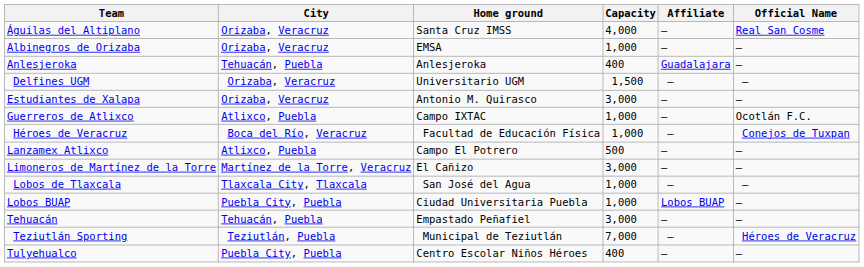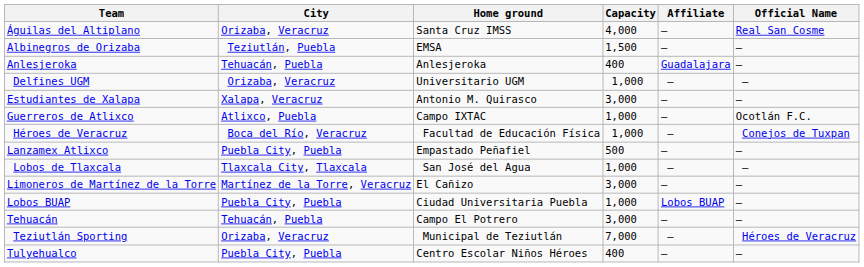 <table class="wikitable sortable">
 <tr>
 <th>Team</th>
 <th>City</th>
 <th>Home ground</th>
 <th>Capacity</th>
 <th>Affiliate</th>
 <th>Official Name</th>
 </tr>
 <tr>
 <td><a href='#'>Águilas del Altiplano</a></td>
 <td><a href='#'>Orizaba</a>, <a href='#'>Veracruz</a></td>
 <td>Santa Cruz IMSS</td>
 <td>4,000</td>
 <td>–</td>
 <td><a href='#'>Real San Cosme</a></td>
 </tr>
 <tr>
 <td><a href='#'>Albinegros de Orizaba</a></td>
-<td><a href='#'>Orizaba</a>, <a href='#'>Veracruz</a></td>
+<td> <a href='#'>Teziutlán</a>, <a href='#'>Puebla</a> </td>
 <td>EMSA</td>
-<td>1,000</td>
+<td>1,500</td>
 <td>–</td>
 <td>–</td>
 </tr>
 <tr>
 <td><a href='#'>Anlesjeroka</a></td>
 <td><a href='#'>Tehuacán</a>, <a href='#'>Puebla</a></td>
 <td>Anlesjeroka</td>
 <td>400</td>
 <td><a href='#'>Guadalajara</a></td>
 <td>–</td>
 </tr>
 <tr>
 <td> <a href='#'>Delfines UGM</a> </td>
 <td> <a href='#'>Orizaba</a>, <a href='#'>Veracruz</a> </td>
 <td>Universitario UGM </td>
-<td> 1,500</td>
+<td> 1,000</td>
 <td> – </td>
 <td> –</td>
 </tr>
 <tr>
 <td><a href='#'>Estudiantes de Xalapa</a></td>
-<td><a href='#'>Orizaba</a>, <a href='#'>Veracruz</a></td>
+<td><a href='#'>Xalapa</a>, <a href='#'>Veracruz</a></td>
 <td>Antonio M. Quirasco</td>
 <td>3,000</td>
 <td>–</td>
 <td>–</td>
 </tr>
 <tr>
 <td><a href='#'>Guerreros de Atlixco</a></td>
 <td><a href='#'>Atlixco</a>, <a href='#'>Puebla</a></td>
 <td>Campo IXTAC</td>
 <td>1,000</td>
 <td>–</td>
 <td>Ocotlán F.C.</td>
 </tr>
 <tr>
 <td> <a href='#'>Héroes de Veracruz</a> </td>
 <td> <a href='#'>Boca del Río</a>, <a href='#'>Veracruz</a> </td>
 <td> Facultad de Educación Física</td>
 <td> 1,000</td>
 <td> – </td>
 <td> <a href='#'>Conejos de Tuxpan</a></td>
 </tr>
 <tr>
 <td><a href='#'>Lanzamex Atlixco</a></td>
-<td><a href='#'>Atlixco</a>, <a href='#'>Puebla</a></td>
-<td>Campo El Potrero</td>
+<td><a href='#'>Puebla City</a>, <a href='#'>Puebla</a></td>
+<td>Empastado Peñafiel</td>
 <td>500</td>
-<td>–</td>
-<td>–</td>
-</tr>
-<tr>
-<td><a href='#'>Limoneros de Martínez de la Torre</a></td>
-<td><a href='#'>Martínez de la Torre</a>, <a href='#'>Veracruz</a></td>
-<td>El Cañizo</td>
-<td>3,000</td>
 <td>–</td>
 <td>–</td>
 </tr>
 <tr>
 <td> <a href='#'>Lobos de Tlaxcala</a> </td>
 <td><a href='#'>Tlaxcala City</a>, <a href='#'>Tlaxcala</a></td>
 <td> San José del Agua </td>
 <td>1,000</td>
 <td> – </td>
 <td> –</td>
 </tr>
 <tr>
+<td><a href='#'>Limoneros de Martínez de la Torre</a></td>
+<td><a href='#'>Martínez de la Torre</a>, <a href='#'>Veracruz</a></td>
+<td>El Cañizo</td>
+<td>3,000</td>
+<td>–</td>
+<td>–</td>
+</tr>
+<tr>
 <td><a href='#'>Lobos BUAP</a></td>
 <td><a href='#'>Puebla City</a>, <a href='#'>Puebla</a></td>
 <td>Ciudad Universitaria Puebla</td>
 <td>1,000</td>
 <td><a href='#'>Lobos BUAP</a></td>
 <td>–</td>
 </tr>
 <tr>
 <td><a href='#'>Tehuacán</a></td>
 <td><a href='#'>Tehuacán</a>, <a href='#'>Puebla</a></td>
-<td>Empastado Peñafiel</td>
+<td>Campo El Potrero</td>
 <td>3,000</td>
 <td>–</td>
 <td>–</td>
 </tr>
 <tr>
 <td> <a href='#'>Teziutlán Sporting</a> </td>
-<td> <a href='#'>Teziutlán</a>, <a href='#'>Puebla</a> </td>
+<td><a href='#'>Orizaba</a>, <a href='#'>Veracruz</a></td>
 <td> Municipal de Teziutlán</td>
 <td>7,000</td>
 <td> – </td>
 <td> <a href='#'>Héroes de Veracruz</a></td>
 </tr>
 <tr>
 <td><a href='#'>Tulyehualco</a></td>
 <td><a href='#'>Puebla City</a>, <a href='#'>Puebla</a></td>
 <td>Centro Escolar Niños Héroes</td>
 <td>400</td>
 <td>–</td>
 <td>–</td>
 </tr>
 </table>
